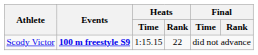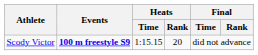 <table class=wikitable style="font-size:90%">
 <tr>
 <th rowspan=2>Athlete</th>
 <th rowspan=2>Events</th>
 <th colspan="2">Heats</th>
 <th colspan="2">Final</th>
 </tr>
 <tr>
 <th scope="col">Time</th>
 <th scope="col">Rank</th>
 <th scope="col">Time</th>
 <th scope="col">Rank</th>
 </tr>
 <tr align=center>
 <td align=left><a href='#'>Scody Victor</a></td>
 <td align=left><strong><a href='#'>100 m freestyle S9</a></strong></td>
 <td>1:15.15</td>
-<td>22</td>
+<td>20</td>
 <td colspan=2>did not advance</td>
 </tr>
 </table>
